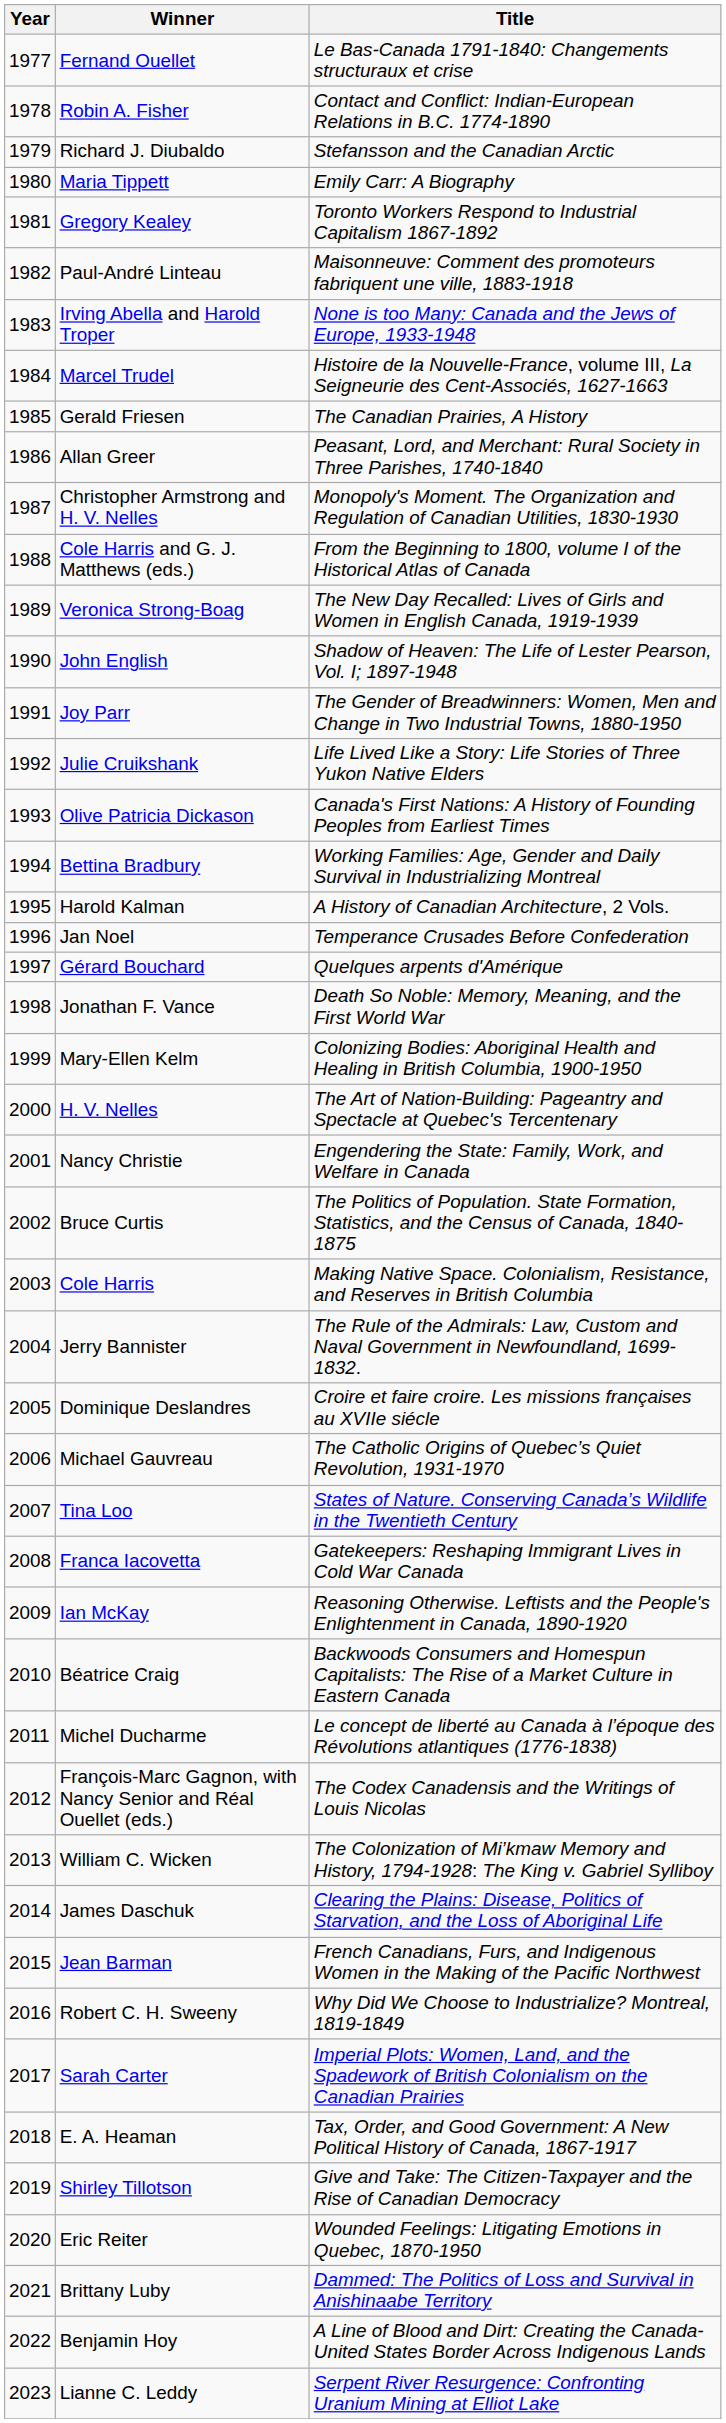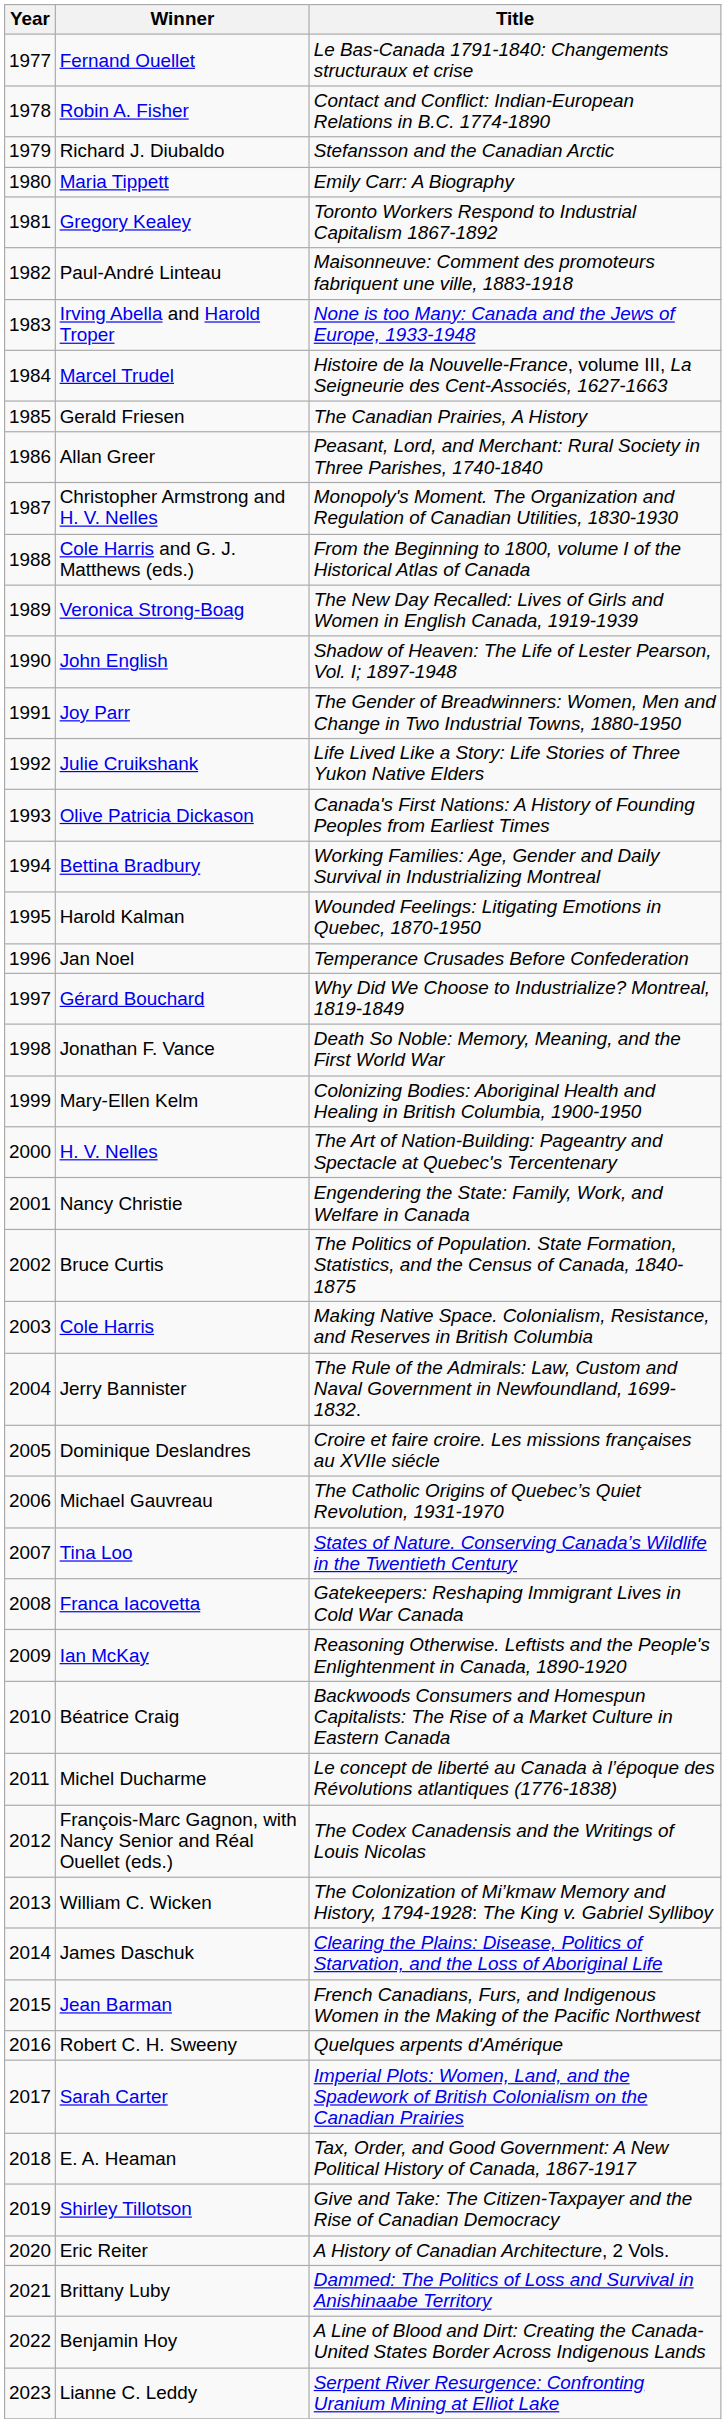 <table class="wikitable">
 <tr>
 <th>Year</th>
 <th>Winner</th>
 <th>Title</th>
 </tr>
 <tr>
 <td>1977</td>
 <td><a href='#'>Fernand Ouellet</a></td>
 <td><em>Le Bas-Canada 1791-1840: Changements structuraux et crise</em></td>
 </tr>
 <tr>
 <td>1978</td>
 <td><a href='#'>Robin A. Fisher</a></td>
 <td><em>Contact and Conflict: Indian-European Relations in B.C. 1774-1890</em></td>
 </tr>
 <tr>
 <td>1979</td>
 <td>Richard J. Diubaldo</td>
 <td><em>Stefansson and the Canadian Arctic</em></td>
 </tr>
 <tr>
 <td>1980</td>
 <td><a href='#'>Maria Tippett</a></td>
 <td><em>Emily Carr: A Biography</em></td>
 </tr>
 <tr>
 <td>1981</td>
 <td><a href='#'>Gregory Kealey</a></td>
 <td><em>Toronto Workers Respond to Industrial Capitalism 1867-1892</em></td>
 </tr>
 <tr>
 <td>1982</td>
 <td>Paul-André Linteau</td>
 <td><em>Maisonneuve: Comment des promoteurs fabriquent une ville, 1883-1918</em></td>
 </tr>
 <tr>
 <td>1983</td>
 <td><a href='#'>Irving Abella</a> and <a href='#'>Harold Troper</a></td>
 <td><em><a href='#'>None is too Many: Canada and the Jews of Europe, 1933-1948</a></em></td>
 </tr>
 <tr>
 <td>1984</td>
 <td><a href='#'>Marcel Trudel</a></td>
 <td><em>Histoire de la Nouvelle-France</em>, volume III, <em>La Seigneurie des Cent-Associés, 1627-1663</em></td>
 </tr>
 <tr>
 <td>1985</td>
 <td>Gerald Friesen</td>
 <td><em>The Canadian Prairies, A History</em></td>
 </tr>
 <tr>
 <td>1986</td>
 <td>Allan Greer</td>
 <td><em>Peasant, Lord, and Merchant: Rural Society in Three Parishes, 1740-1840</em></td>
 </tr>
 <tr>
 <td>1987</td>
 <td>Christopher Armstrong and <a href='#'>H.&nbsp;V. Nelles</a></td>
 <td><em>Monopoly's Moment. The Organization and Regulation of Canadian Utilities, 1830-1930</em></td>
 </tr>
 <tr>
 <td>1988</td>
 <td><a href='#'>Cole Harris</a> and G. J. Matthews (eds.)</td>
 <td><em>From the Beginning to 1800, volume I of the Historical Atlas of Canada</em></td>
 </tr>
 <tr>
 <td>1989</td>
 <td><a href='#'>Veronica Strong-Boag</a></td>
 <td><em>The New Day Recalled: Lives of Girls and Women in English Canada, 1919-1939</em></td>
 </tr>
 <tr>
 <td>1990</td>
 <td><a href='#'>John English</a></td>
 <td><em>Shadow of Heaven: The Life of Lester Pearson, Vol. I; 1897-1948</em></td>
 </tr>
 <tr>
 <td>1991</td>
 <td><a href='#'>Joy Parr</a></td>
 <td><em>The Gender of Breadwinners: Women, Men and Change in Two Industrial Towns, 1880-1950</em></td>
 </tr>
 <tr>
 <td>1992</td>
 <td><a href='#'>Julie Cruikshank</a></td>
 <td><em>Life Lived Like a Story: Life Stories of Three Yukon Native Elders</em></td>
 </tr>
 <tr>
 <td>1993</td>
 <td><a href='#'>Olive Patricia Dickason</a></td>
 <td><em>Canada's First Nations: A History of Founding Peoples from Earliest Times</em></td>
 </tr>
 <tr>
 <td>1994</td>
 <td><a href='#'>Bettina Bradbury</a></td>
 <td><em>Working Families: Age, Gender and Daily Survival in Industrializing Montreal</em></td>
 </tr>
 <tr>
 <td>1995</td>
 <td>Harold Kalman</td>
-<td><em>A History of Canadian Architecture</em>, 2 Vols.</td>
+<td><em>Wounded Feelings: Litigating Emotions in Quebec, 1870-1950</em></td>
 </tr>
 <tr>
 <td>1996</td>
 <td>Jan Noel</td>
 <td><em>Temperance Crusades Before Confederation</em></td>
 </tr>
 <tr>
 <td>1997</td>
 <td><a href='#'>Gérard Bouchard</a></td>
-<td><em>Quelques arpents d'Amérique</em></td>
+<td><em>Why Did We Choose to Industrialize? Montreal, 1819-1849</em></td>
 </tr>
 <tr>
 <td>1998</td>
 <td>Jonathan F. Vance</td>
 <td><em>Death So Noble: Memory, Meaning, and the First World War</em></td>
 </tr>
 <tr>
 <td>1999</td>
 <td>Mary-Ellen Kelm</td>
 <td><em>Colonizing Bodies: Aboriginal Health and Healing in British Columbia, 1900-1950</em></td>
 </tr>
 <tr>
 <td>2000</td>
 <td><a href='#'>H.&nbsp;V. Nelles</a></td>
 <td><em>The Art of Nation-Building: Pageantry and Spectacle at Quebec's Tercentenary</em></td>
 </tr>
 <tr>
 <td>2001</td>
 <td>Nancy Christie</td>
 <td><em>Engendering the State: Family, Work, and Welfare in Canada</em></td>
 </tr>
 <tr>
 <td>2002</td>
 <td>Bruce Curtis</td>
 <td><em>The Politics of Population. State Formation, Statistics, and the Census of Canada, 1840-1875</em></td>
 </tr>
 <tr>
 <td>2003</td>
 <td><a href='#'>Cole Harris</a></td>
 <td><em>Making Native Space. Colonialism, Resistance, and Reserves in British Columbia</em></td>
 </tr>
 <tr>
 <td>2004</td>
 <td>Jerry Bannister</td>
 <td><em>The Rule of the Admirals: Law, Custom and Naval Government in Newfoundland, 1699-1832</em>.</td>
 </tr>
 <tr>
 <td>2005</td>
 <td>Dominique Deslandres</td>
 <td><em>Croire et faire croire. Les missions françaises au XVIIe siécle</em></td>
 </tr>
 <tr>
 <td>2006</td>
 <td>Michael Gauvreau</td>
 <td><em>The Catholic Origins of Quebec’s Quiet Revolution, 1931-1970</em></td>
 </tr>
 <tr>
 <td>2007</td>
 <td><a href='#'>Tina Loo</a></td>
 <td><em><a href='#'>States of Nature. Conserving Canada’s Wildlife in the Twentieth Century</a></em></td>
 </tr>
 <tr>
 <td>2008</td>
 <td><a href='#'>Franca Iacovetta</a></td>
 <td><em>Gatekeepers: Reshaping Immigrant Lives in Cold War Canada</em></td>
 </tr>
 <tr>
 <td>2009</td>
 <td><a href='#'>Ian McKay</a></td>
 <td><em>Reasoning Otherwise. Leftists and the People's Enlightenment in Canada, 1890-1920</em></td>
 </tr>
 <tr>
 <td>2010</td>
 <td>Béatrice Craig</td>
 <td><em>Backwoods Consumers and Homespun Capitalists: The Rise of a Market Culture in Eastern Canada</em></td>
 </tr>
 <tr>
 <td>2011</td>
 <td>Michel Ducharme</td>
 <td><em>Le concept de liberté au Canada à l’époque des Révolutions atlantiques (1776-1838)</em></td>
 </tr>
 <tr>
 <td>2012</td>
 <td>François-Marc Gagnon, with Nancy Senior and Réal Ouellet (eds.)</td>
 <td><em>The Codex Canadensis and the Writings of Louis Nicolas</em></td>
 </tr>
 <tr>
 <td>2013</td>
 <td>William C. Wicken</td>
 <td><em>The Colonization of Mi’kmaw Memory and History, 1794-1928</em>: <em>The King v. Gabriel Sylliboy</em></td>
 </tr>
 <tr>
 <td>2014</td>
 <td>James Daschuk</td>
 <td><em><a href='#'>Clearing the Plains: Disease, Politics of Starvation, and the Loss of Aboriginal Life</a></em></td>
 </tr>
 <tr>
 <td>2015</td>
 <td><a href='#'>Jean Barman</a></td>
 <td><em>French Canadians, Furs, and Indigenous Women in the Making of the Pacific Northwest</em></td>
 </tr>
 <tr>
 <td>2016</td>
 <td>Robert C. H. Sweeny</td>
-<td><em>Why Did We Choose to Industrialize? Montreal, 1819-1849</em></td>
+<td><em>Quelques arpents d'Amérique</em></td>
 </tr>
 <tr>
 <td>2017</td>
 <td><a href='#'>Sarah Carter</a></td>
 <td><em><a href='#'>Imperial Plots: Women, Land, and the Spadework of British Colonialism on the Canadian Prairies</a></em></td>
 </tr>
 <tr>
 <td>2018</td>
 <td>E. A. Heaman</td>
 <td><em>Tax, Order, and Good Government: A New Political History of Canada, 1867-1917</em></td>
 </tr>
 <tr>
 <td>2019</td>
 <td><a href='#'>Shirley Tillotson</a></td>
 <td><em>Give and Take: The Citizen-Taxpayer and the Rise of Canadian Democracy</em></td>
 </tr>
 <tr>
 <td>2020</td>
 <td>Eric Reiter</td>
-<td><em>Wounded Feelings: Litigating Emotions in Quebec, 1870-1950</em></td>
+<td><em>A History of Canadian Architecture</em>, 2 Vols.</td>
 </tr>
 <tr>
 <td>2021</td>
 <td>Brittany Luby</td>
 <td><em><a href='#'>Dammed: The Politics of Loss and Survival in Anishinaabe Territory</a></em></td>
 </tr>
 <tr>
 <td>2022</td>
 <td>Benjamin Hoy</td>
 <td><em>A Line of Blood and Dirt: Creating the Canada-United States Border Across Indigenous Lands</em></td>
 </tr>
 <tr>
 <td>2023</td>
 <td>Lianne C. Leddy</td>
 <td><em><a href='#'>Serpent River Resurgence: Confronting Uranium Mining at Elliot Lake</a></em></td>
 </tr>
 </table>
